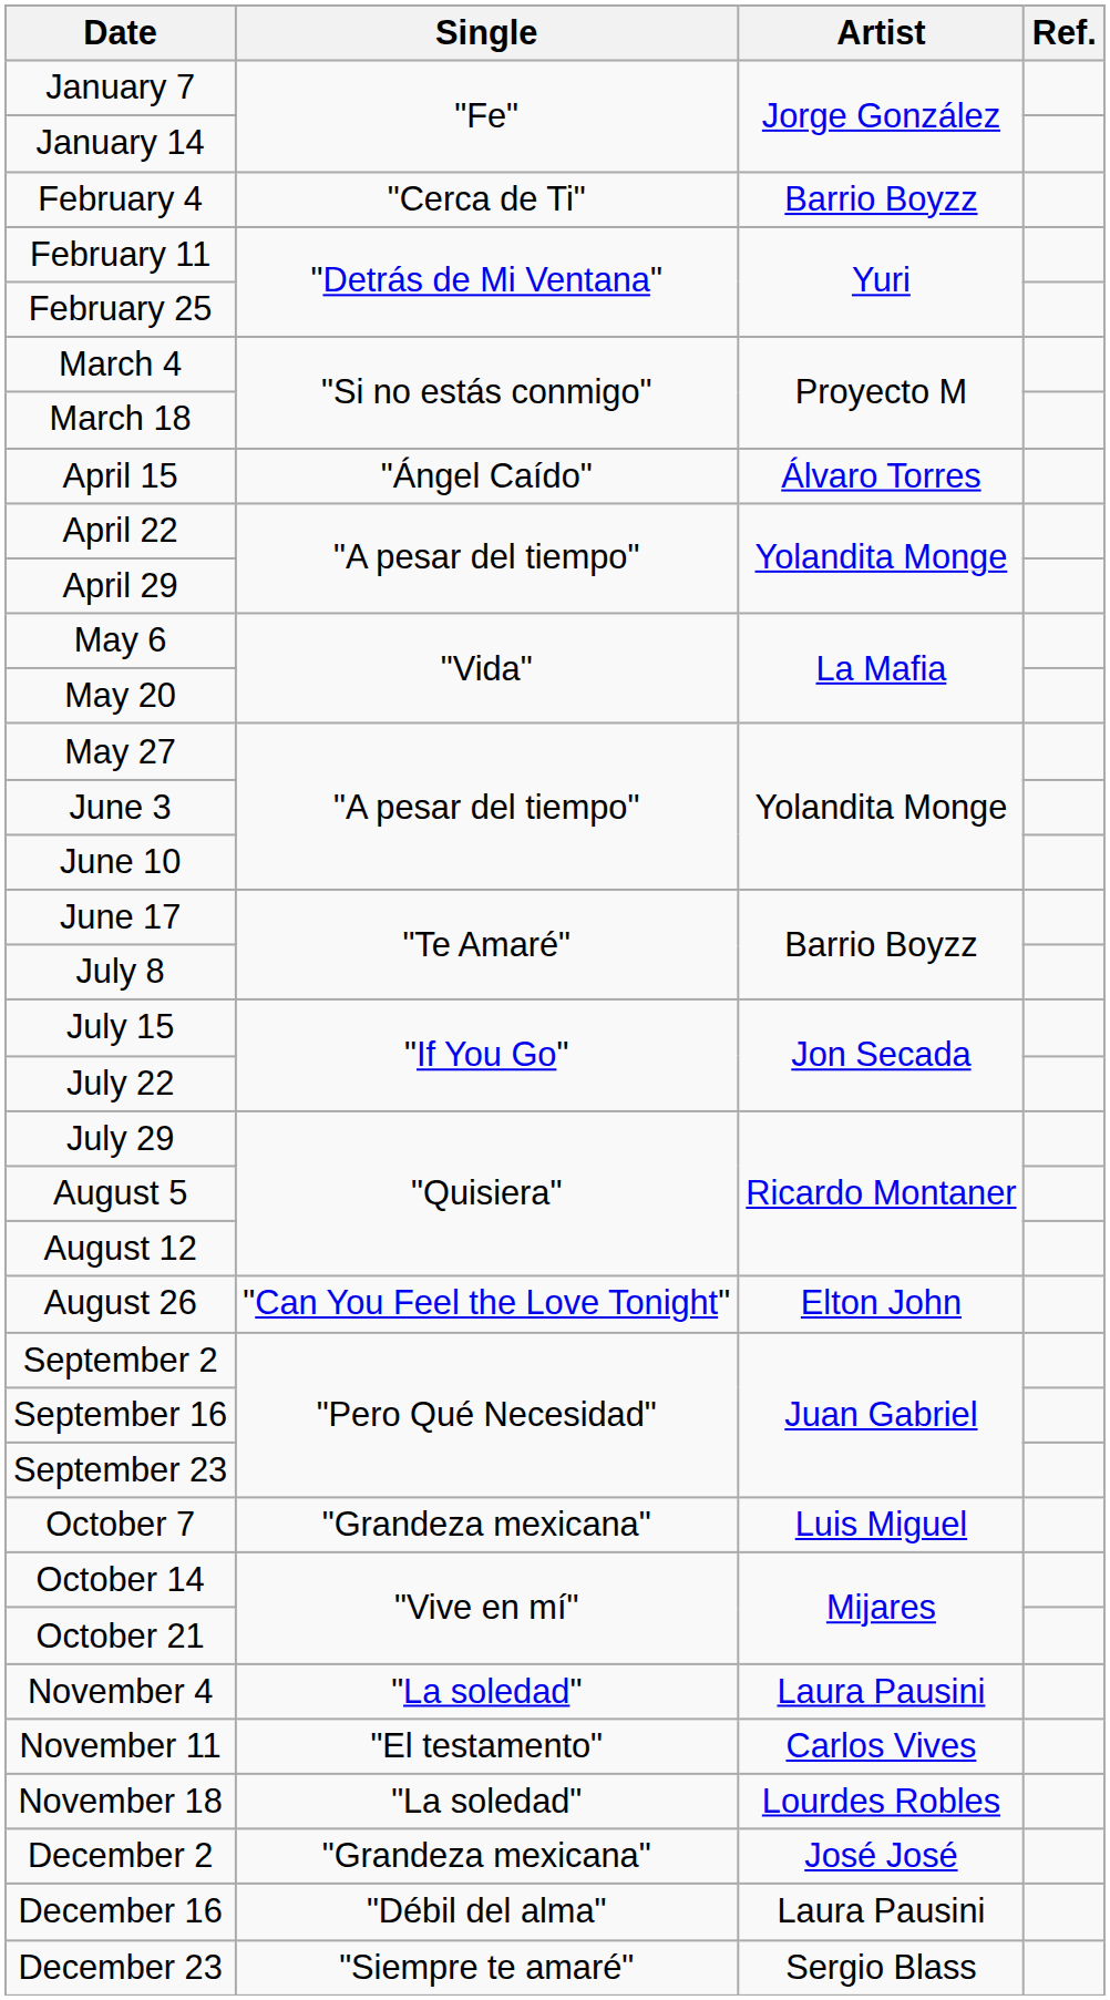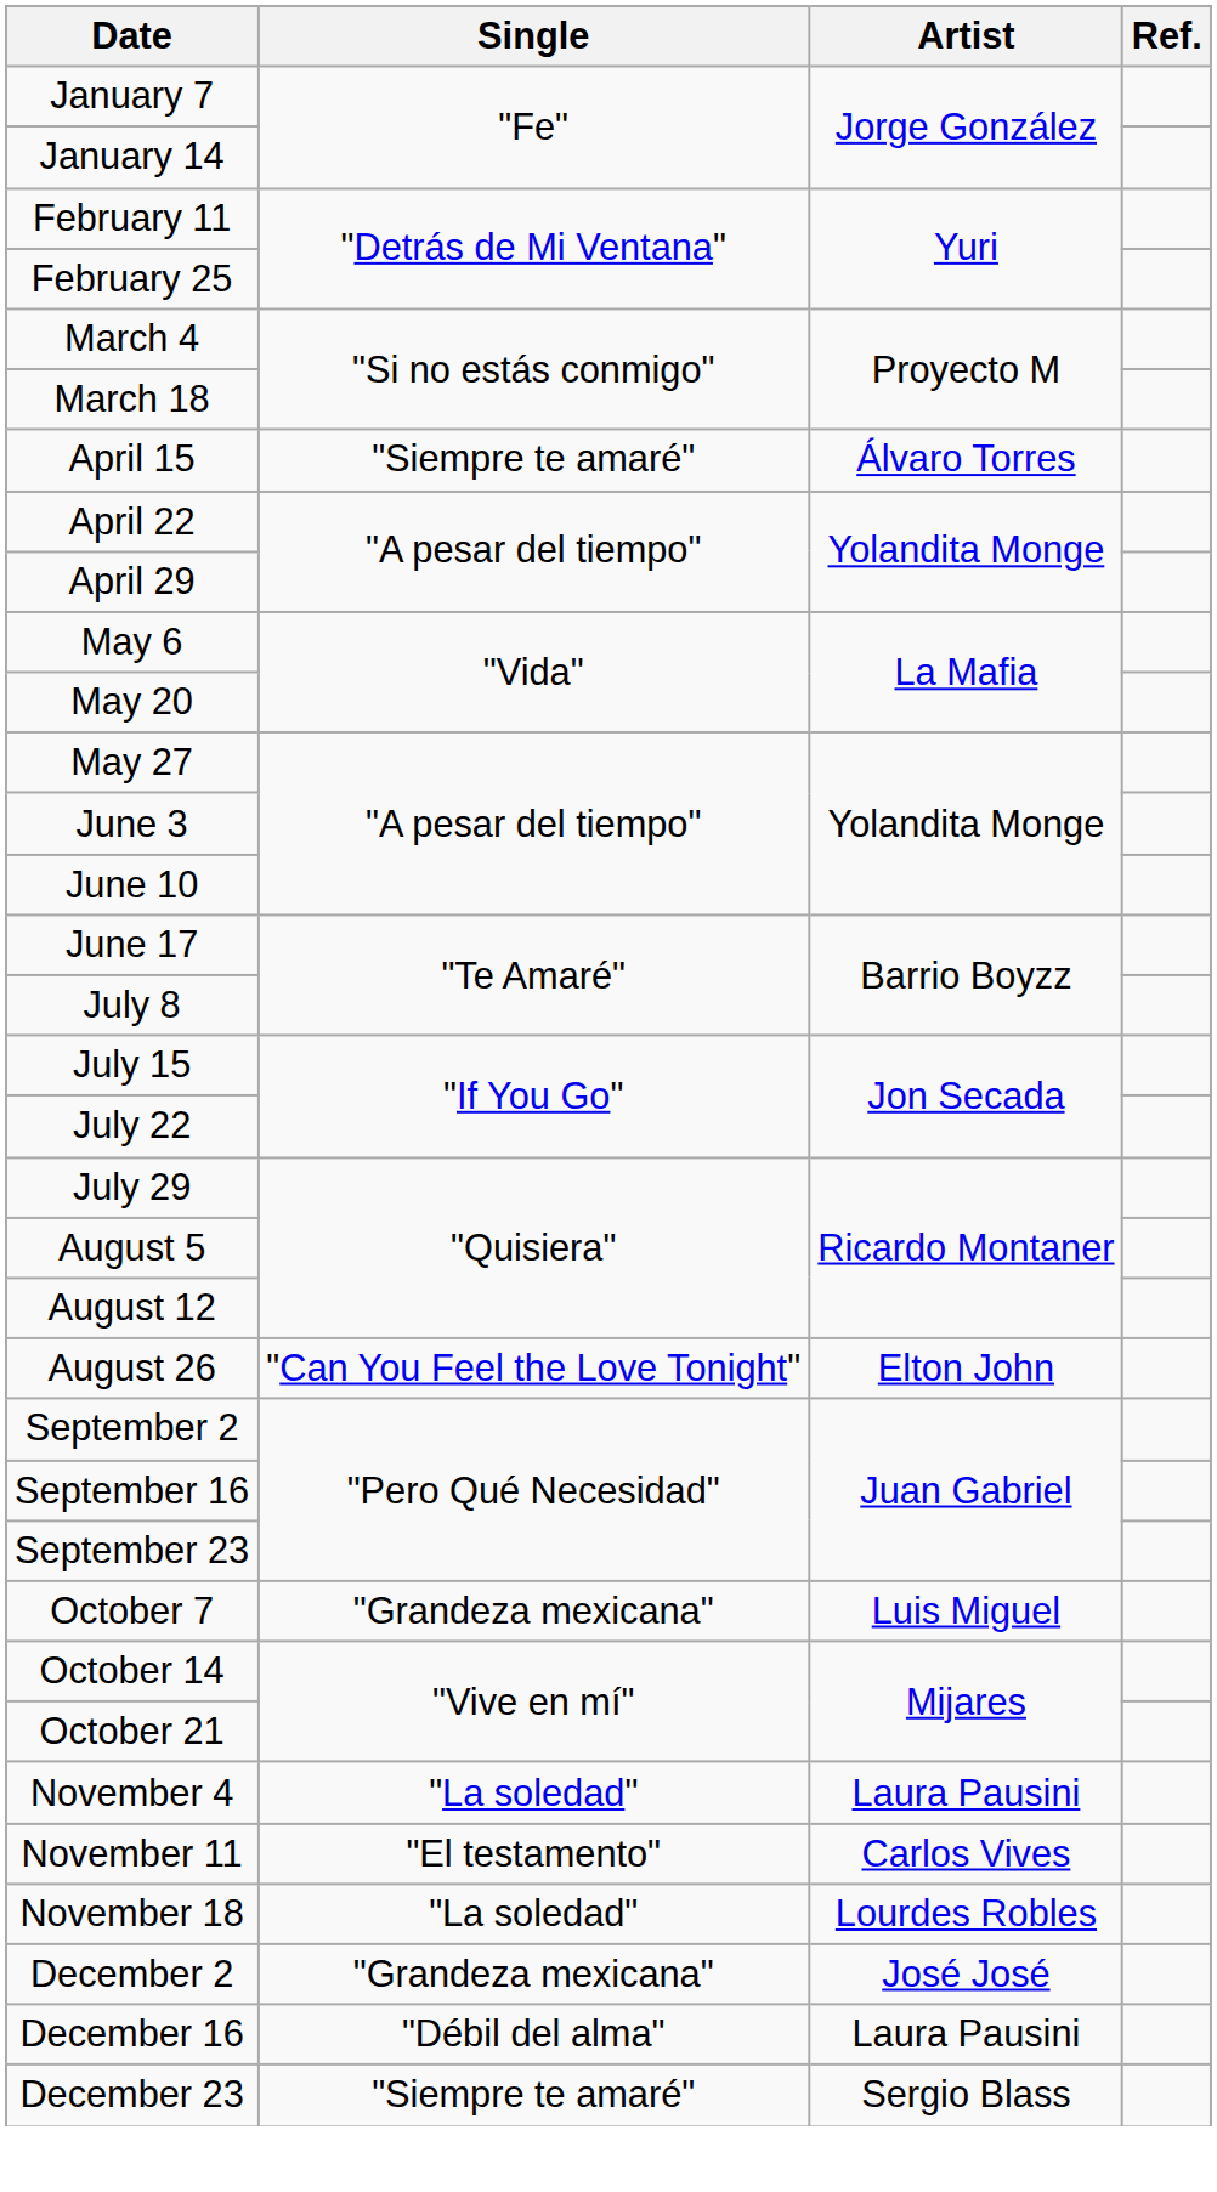 <table class="wikitable" style="font-size:97%; text-align:center;">
 <tr>
 <th>Date</th>
 <th>Single</th>
 <th>Artist</th>
 <th>Ref.</th>
 </tr>
 <tr>
 <td>January 7</td>
 <td rowspan="2">"Fe"</td>
 <td rowspan="2"><a href='#'>Jorge González</a></td>
 <td></td>
 </tr>
 <tr>
 <td>January 14</td>
-<td></td>
-</tr>
-<tr>
-<td>February 4</td>
-<td>"Cerca de Ti"</td>
-<td><a href='#'>Barrio Boyzz</a></td>
 <td></td>
 </tr>
 <tr>
 <td>February 11</td>
 <td rowspan="2">"<a href='#'>Detrás de Mi Ventana</a>"</td>
 <td rowspan="2"><a href='#'>Yuri</a></td>
 <td></td>
 </tr>
 <tr>
 <td>February 25</td>
 <td></td>
 </tr>
 <tr>
 <td>March 4</td>
 <td rowspan="2">"Si no estás conmigo"</td>
 <td rowspan="2">Proyecto M</td>
 <td></td>
 </tr>
 <tr>
 <td>March 18</td>
 <td></td>
 </tr>
 <tr>
 <td>April 15</td>
-<td>"Ángel Caído"</td>
+<td>"Siempre te amaré"</td>
 <td><a href='#'>Álvaro Torres</a></td>
 <td></td>
 </tr>
 <tr>
 <td>April 22</td>
 <td rowspan="2">"A pesar del tiempo"</td>
 <td rowspan="2"><a href='#'>Yolandita Monge</a></td>
 <td></td>
 </tr>
 <tr>
 <td>April 29</td>
 <td></td>
 </tr>
 <tr>
 <td>May 6</td>
 <td rowspan="2">"Vida"</td>
 <td rowspan="2"><a href='#'>La Mafia</a></td>
 <td></td>
 </tr>
 <tr>
 <td>May 20</td>
 <td></td>
 </tr>
 <tr>
 <td>May 27</td>
 <td rowspan="3">"A pesar del tiempo"</td>
 <td rowspan="3">Yolandita Monge</td>
 <td></td>
 </tr>
 <tr>
 <td>June 3</td>
 <td></td>
 </tr>
 <tr>
 <td>June 10</td>
 <td></td>
 </tr>
 <tr>
 <td>June 17</td>
 <td rowspan="2">"Te Amaré"</td>
 <td rowspan="2">Barrio Boyzz</td>
 <td></td>
 </tr>
 <tr>
 <td>July 8</td>
 <td></td>
 </tr>
 <tr>
 <td>July 15</td>
 <td rowspan="2">"<a href='#'>If You Go</a>"</td>
 <td rowspan="2"><a href='#'>Jon Secada</a></td>
 <td></td>
 </tr>
 <tr>
 <td>July 22</td>
 <td></td>
 </tr>
 <tr>
 <td>July 29</td>
 <td rowspan="3">"Quisiera"</td>
 <td rowspan="3"><a href='#'>Ricardo Montaner</a></td>
 <td></td>
 </tr>
 <tr>
 <td>August 5</td>
 <td></td>
 </tr>
 <tr>
 <td>August 12</td>
 <td></td>
 </tr>
 <tr>
 <td>August 26</td>
 <td>"<a href='#'>Can You Feel the Love Tonight</a>"</td>
 <td><a href='#'>Elton John</a></td>
 <td></td>
 </tr>
 <tr>
 <td>September 2</td>
 <td rowspan="3">"Pero Qué Necesidad"</td>
 <td rowspan="3"><a href='#'>Juan Gabriel</a></td>
 <td></td>
 </tr>
 <tr>
 <td>September 16</td>
 <td></td>
 </tr>
 <tr>
 <td>September 23</td>
 <td></td>
 </tr>
 <tr>
 <td>October 7</td>
 <td>"Grandeza mexicana"</td>
 <td><a href='#'>Luis Miguel</a></td>
 <td></td>
 </tr>
 <tr>
 <td>October 14</td>
 <td rowspan="2">"Vive en mí"</td>
 <td rowspan="2"><a href='#'>Mijares</a></td>
 <td></td>
 </tr>
 <tr>
 <td>October 21</td>
 <td></td>
 </tr>
 <tr>
 <td>November 4</td>
 <td>"<a href='#'>La soledad</a>"</td>
 <td><a href='#'>Laura Pausini</a></td>
 <td></td>
 </tr>
 <tr>
 <td>November 11</td>
 <td>"El testamento"</td>
 <td><a href='#'>Carlos Vives</a></td>
 <td></td>
 </tr>
 <tr>
 <td>November 18</td>
 <td>"La soledad"</td>
 <td><a href='#'>Lourdes Robles</a></td>
 <td></td>
 </tr>
 <tr>
 <td>December 2</td>
 <td>"Grandeza mexicana"</td>
 <td><a href='#'>José José</a></td>
 <td></td>
 </tr>
 <tr>
 <td>December 16</td>
 <td>"Débil del alma"</td>
 <td>Laura Pausini</td>
 <td></td>
 </tr>
 <tr>
 <td>December 23</td>
 <td>"Siempre te amaré"</td>
 <td>Sergio Blass</td>
 <td></td>
 </tr>
 </table>
